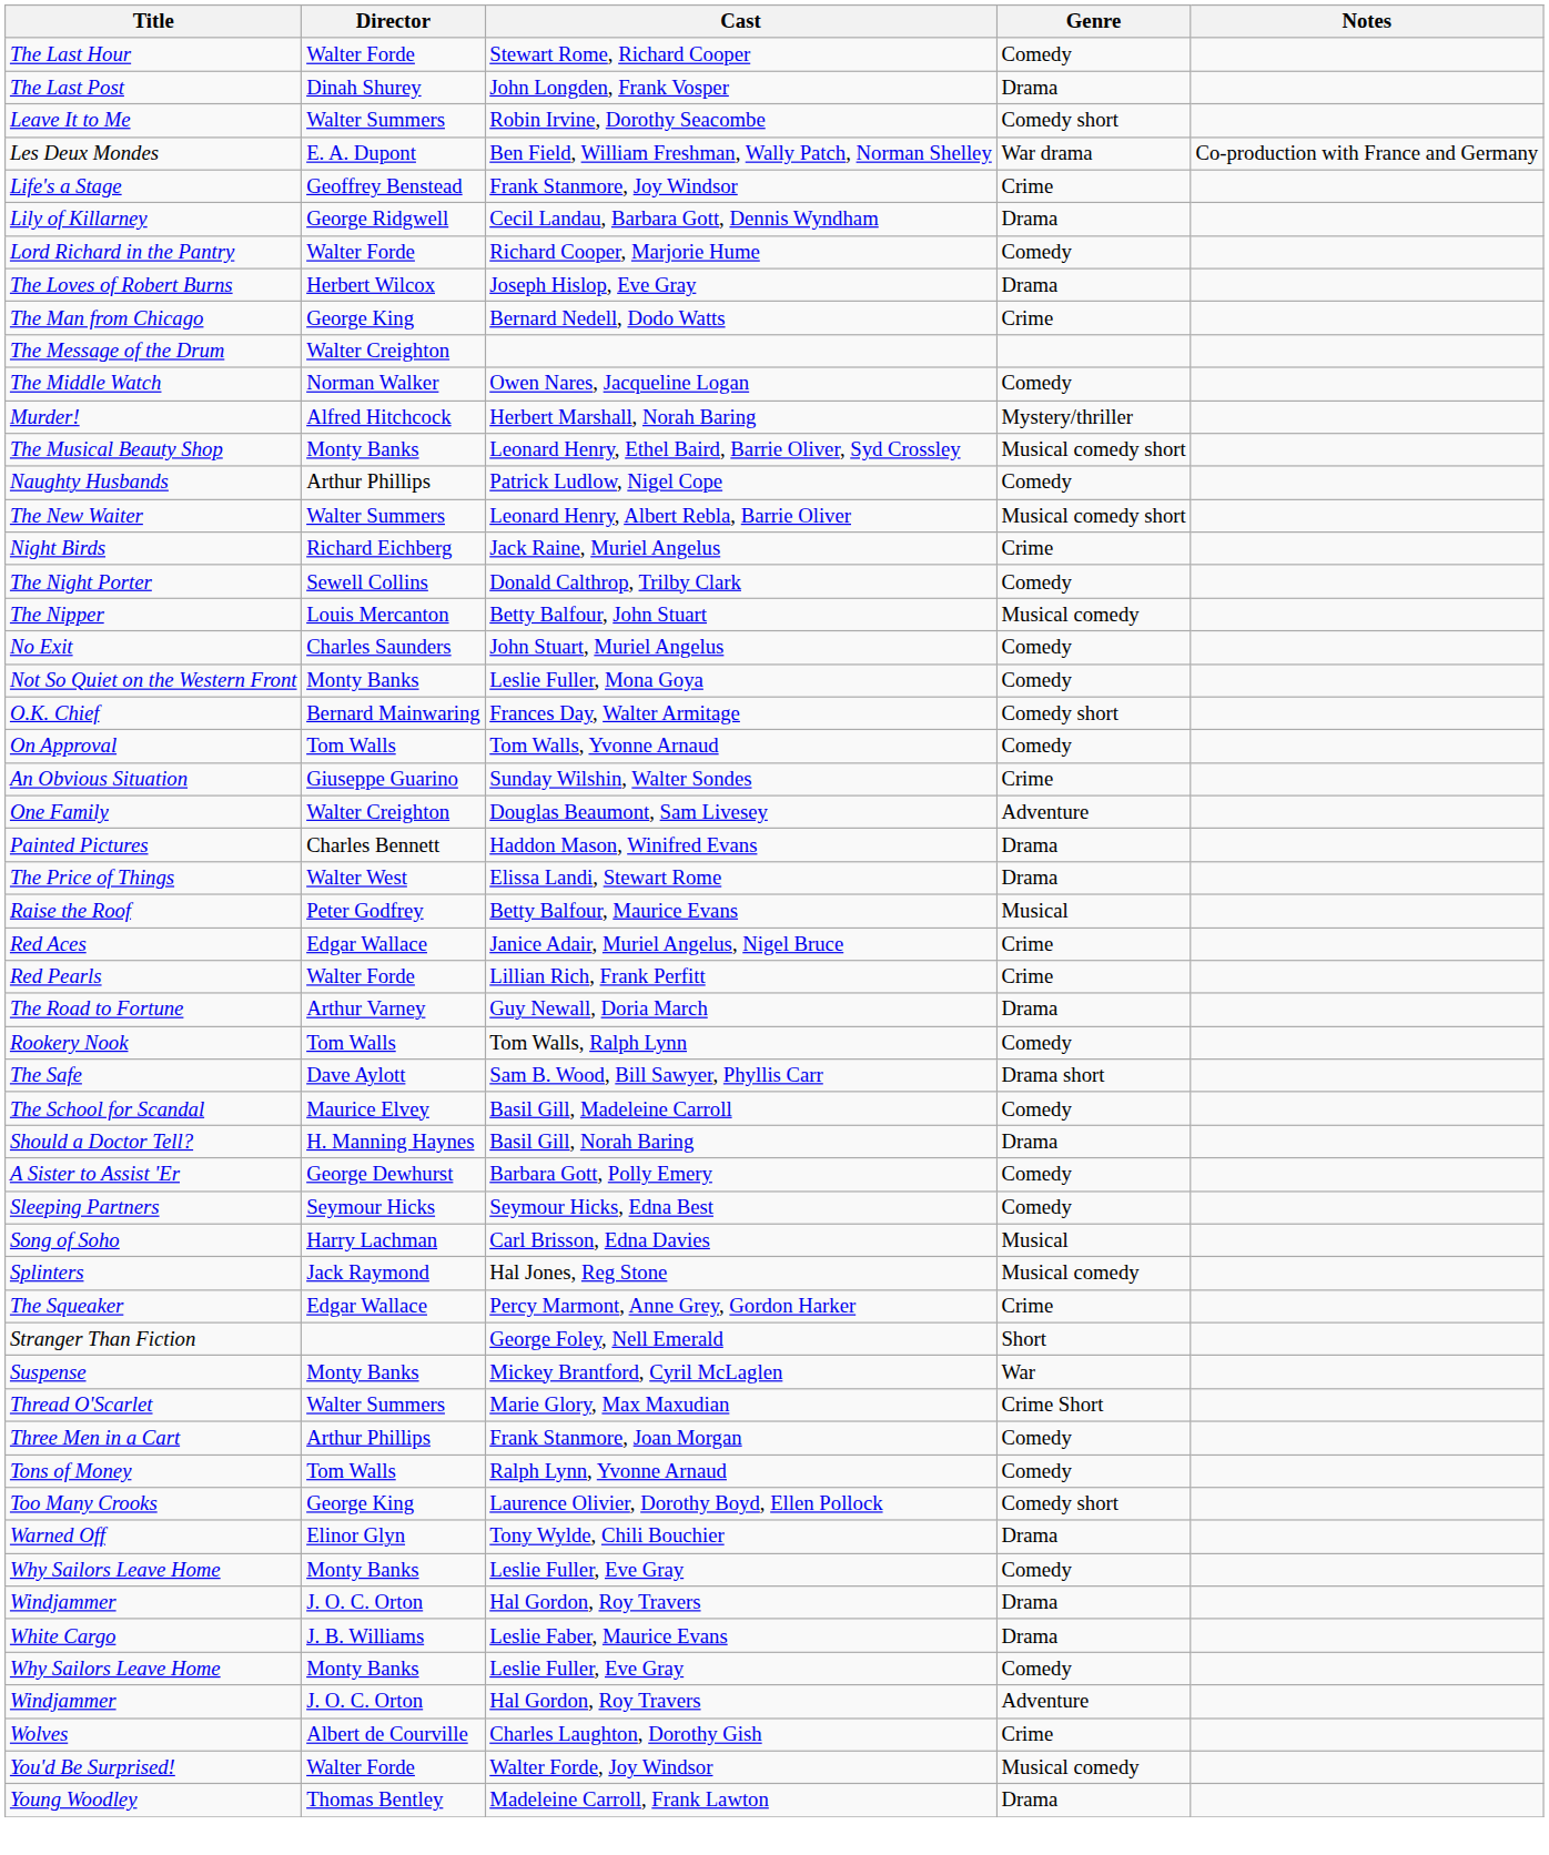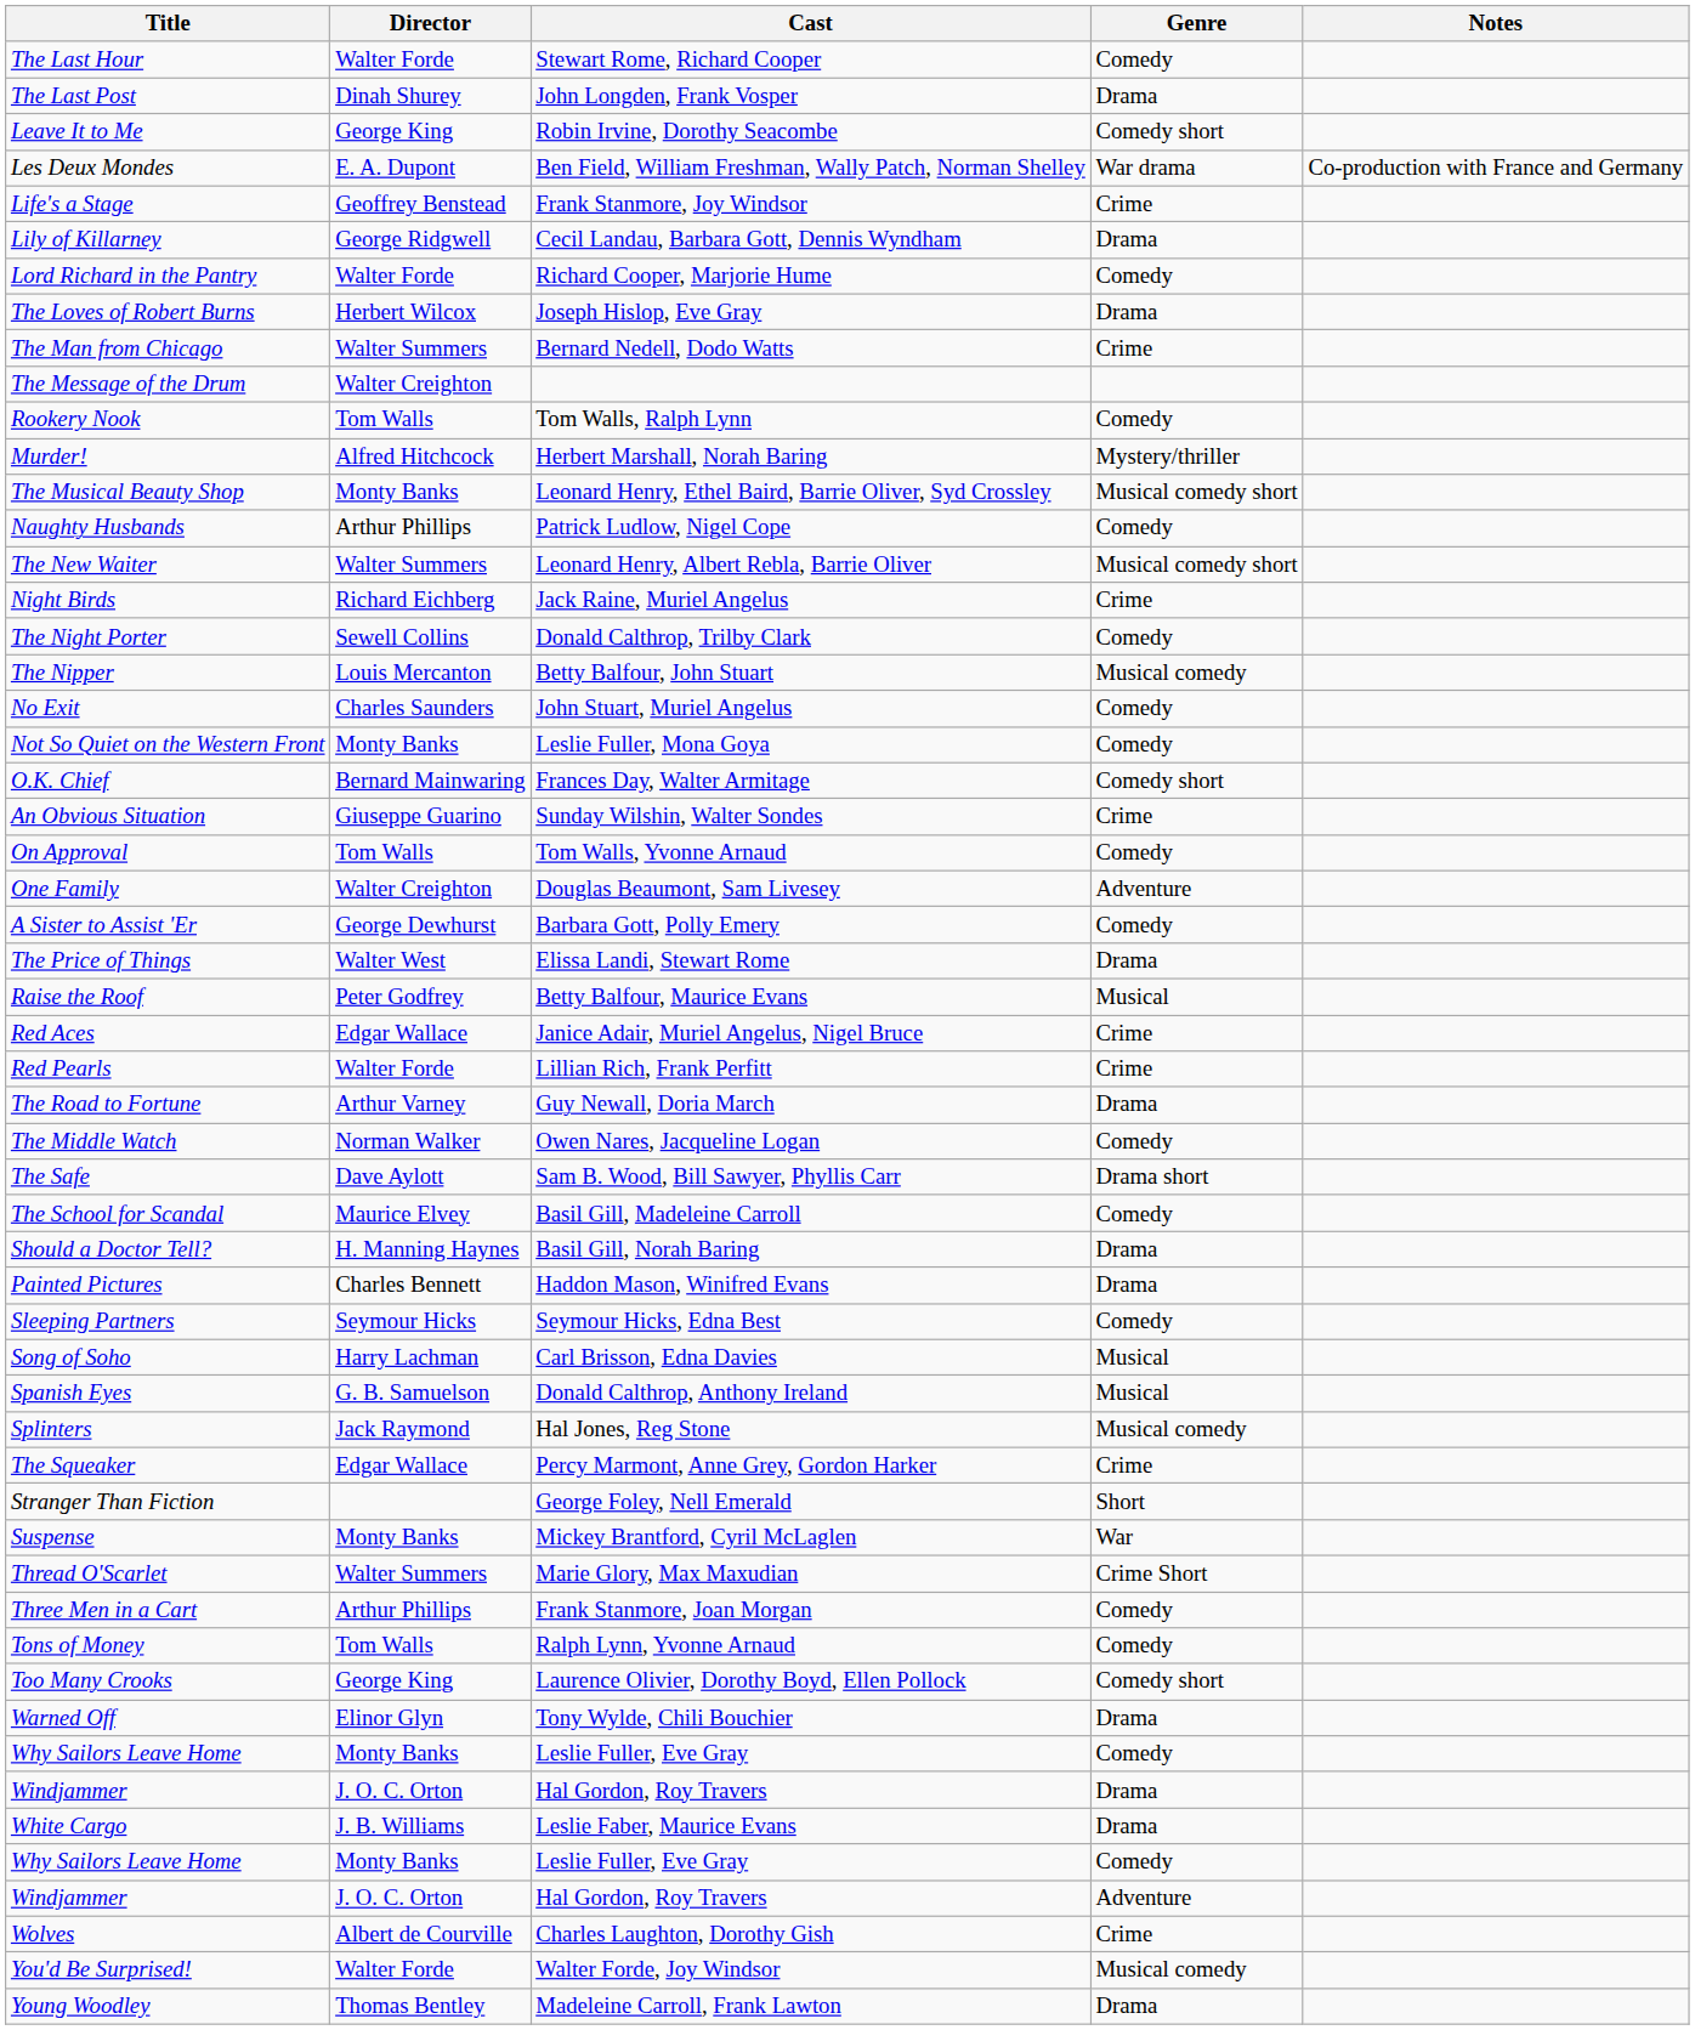 <table class=wikitable>
 <tr>
 <th>Title</th>
 <th>Director</th>
 <th>Cast</th>
 <th>Genre</th>
 <th>Notes</th>
 </tr>
 <tr>
 <td><em><a href='#'>The Last Hour</a></em></td>
 <td><a href='#'>Walter Forde</a></td>
 <td><a href='#'>Stewart Rome</a>, <a href='#'>Richard Cooper</a></td>
 <td>Comedy</td>
 <td></td>
 </tr>
 <tr>
 <td><em><a href='#'>The Last Post</a></em></td>
 <td><a href='#'>Dinah Shurey</a></td>
 <td><a href='#'>John Longden</a>, <a href='#'>Frank Vosper</a></td>
 <td>Drama</td>
 <td></td>
 </tr>
 <tr>
 <td><em><a href='#'>Leave It to Me</a></em></td>
-<td><a href='#'>Walter Summers</a></td>
+<td><a href='#'>George King</a></td>
 <td><a href='#'>Robin Irvine</a>, <a href='#'>Dorothy Seacombe</a></td>
 <td>Comedy short</td>
 <td></td>
 </tr>
 <tr>
 <td><em>Les Deux Mondes</em></td>
 <td><a href='#'>E. A. Dupont</a></td>
 <td><a href='#'>Ben Field</a>, <a href='#'>William Freshman</a>, <a href='#'>Wally Patch</a>, <a href='#'>Norman Shelley</a></td>
 <td>War drama</td>
 <td>Co-production with France and Germany</td>
 </tr>
 <tr>
 <td><em><a href='#'>Life's a Stage</a></em></td>
 <td><a href='#'>Geoffrey Benstead</a></td>
 <td><a href='#'>Frank Stanmore</a>, <a href='#'>Joy Windsor</a></td>
 <td>Crime</td>
 <td></td>
 </tr>
 <tr>
 <td><em><a href='#'>Lily of Killarney</a></em></td>
 <td><a href='#'>George Ridgwell</a></td>
 <td><a href='#'>Cecil Landau</a>, <a href='#'>Barbara Gott</a>, <a href='#'>Dennis Wyndham</a></td>
 <td>Drama</td>
 <td></td>
 </tr>
 <tr>
 <td><em><a href='#'>Lord Richard in the Pantry</a></em></td>
 <td><a href='#'>Walter Forde</a></td>
 <td><a href='#'>Richard Cooper</a>, <a href='#'>Marjorie Hume</a></td>
 <td>Comedy</td>
 <td></td>
 </tr>
 <tr>
 <td><em><a href='#'>The Loves of Robert Burns</a></em></td>
 <td><a href='#'>Herbert Wilcox</a></td>
 <td><a href='#'>Joseph Hislop</a>, <a href='#'>Eve Gray</a></td>
 <td>Drama</td>
 <td></td>
 </tr>
 <tr>
 <td><em><a href='#'>The Man from Chicago</a></em></td>
-<td><a href='#'>George King</a></td>
+<td><a href='#'>Walter Summers</a></td>
 <td><a href='#'>Bernard Nedell</a>, <a href='#'>Dodo Watts</a></td>
 <td>Crime</td>
 <td></td>
 </tr>
 <tr>
 <td><em><a href='#'>The Message of the Drum</a></em></td>
 <td><a href='#'>Walter Creighton</a></td>
 <td></td>
 <td></td>
 <td></td>
 </tr>
 <tr>
-<td><em><a href='#'>The Middle Watch</a></em></td>
-<td><a href='#'>Norman Walker</a></td>
-<td><a href='#'>Owen Nares</a>, <a href='#'>Jacqueline Logan</a></td>
+<td><em><a href='#'>Rookery Nook</a></em></td>
+<td><a href='#'>Tom Walls</a></td>
+<td>Tom Walls, <a href='#'>Ralph Lynn</a></td>
 <td>Comedy</td>
 <td></td>
 </tr>
 <tr>
 <td><em><a href='#'>Murder!</a></em></td>
 <td><a href='#'>Alfred Hitchcock</a></td>
 <td><a href='#'>Herbert Marshall</a>, <a href='#'>Norah Baring</a></td>
 <td>Mystery/thriller</td>
 <td></td>
 </tr>
 <tr>
 <td><em><a href='#'>The Musical Beauty Shop</a></em></td>
 <td><a href='#'>Monty Banks</a></td>
 <td><a href='#'>Leonard Henry</a>, <a href='#'>Ethel Baird</a>, <a href='#'>Barrie Oliver</a>, <a href='#'>Syd Crossley</a></td>
 <td>Musical comedy short</td>
 <td></td>
 </tr>
 <tr>
 <td><em><a href='#'>Naughty Husbands</a></em></td>
 <td>Arthur Phillips</td>
 <td><a href='#'>Patrick Ludlow</a>, <a href='#'>Nigel Cope</a></td>
 <td>Comedy</td>
 <td></td>
 </tr>
 <tr>
 <td><em><a href='#'>The New Waiter</a></em></td>
 <td><a href='#'>Walter Summers</a></td>
 <td><a href='#'>Leonard Henry</a>, <a href='#'>Albert Rebla</a>, <a href='#'>Barrie Oliver</a></td>
 <td>Musical comedy short</td>
 <td></td>
 </tr>
 <tr>
 <td><em><a href='#'>Night Birds</a></em></td>
 <td><a href='#'>Richard Eichberg</a></td>
 <td><a href='#'>Jack Raine</a>, <a href='#'>Muriel Angelus</a></td>
 <td>Crime</td>
 <td></td>
 </tr>
 <tr>
 <td><em><a href='#'>The Night Porter</a></em></td>
 <td><a href='#'>Sewell Collins</a></td>
 <td><a href='#'>Donald Calthrop</a>, <a href='#'>Trilby Clark</a></td>
 <td>Comedy</td>
 <td></td>
 </tr>
 <tr>
 <td><em><a href='#'>The Nipper</a></em></td>
 <td><a href='#'>Louis Mercanton</a></td>
 <td><a href='#'>Betty Balfour</a>, <a href='#'>John Stuart</a></td>
 <td>Musical comedy</td>
 <td></td>
 </tr>
 <tr>
 <td><em><a href='#'>No Exit</a></em></td>
 <td><a href='#'>Charles Saunders</a></td>
 <td><a href='#'>John Stuart</a>, <a href='#'>Muriel Angelus</a></td>
 <td>Comedy</td>
 <td></td>
 </tr>
 <tr>
 <td><em><a href='#'>Not So Quiet on the Western Front</a></em></td>
 <td><a href='#'>Monty Banks</a></td>
 <td><a href='#'>Leslie Fuller</a>, <a href='#'>Mona Goya</a></td>
 <td>Comedy</td>
 <td></td>
 </tr>
 <tr>
 <td><em><a href='#'>O.K. Chief</a></em></td>
 <td><a href='#'>Bernard Mainwaring</a></td>
 <td><a href='#'>Frances Day</a>, <a href='#'>Walter Armitage</a></td>
 <td>Comedy short</td>
 <td></td>
 </tr>
 <tr>
+<td><em><a href='#'>An Obvious Situation</a></em></td>
+<td><a href='#'>Giuseppe Guarino</a></td>
+<td><a href='#'>Sunday Wilshin</a>, <a href='#'>Walter Sondes</a></td>
+<td>Crime</td>
+<td></td>
+</tr>
+<tr>
 <td><em><a href='#'>On Approval</a></em></td>
 <td><a href='#'>Tom Walls</a></td>
 <td><a href='#'>Tom Walls</a>, <a href='#'>Yvonne Arnaud</a></td>
 <td>Comedy</td>
-<td></td>
-</tr>
-<tr>
-<td><em><a href='#'>An Obvious Situation</a></em></td>
-<td><a href='#'>Giuseppe Guarino</a></td>
-<td><a href='#'>Sunday Wilshin</a>, <a href='#'>Walter Sondes</a></td>
-<td>Crime</td>
 <td></td>
 </tr>
 <tr>
 <td><em><a href='#'>One Family</a></em></td>
 <td><a href='#'>Walter Creighton</a></td>
 <td><a href='#'>Douglas Beaumont</a>, <a href='#'>Sam Livesey</a></td>
 <td>Adventure</td>
 <td></td>
 </tr>
 <tr>
-<td><em><a href='#'>Painted Pictures</a></em></td>
-<td>Charles Bennett</td>
-<td><a href='#'>Haddon Mason</a>, <a href='#'>Winifred Evans</a></td>
-<td>Drama</td>
+<td><em><a href='#'>A Sister to Assist 'Er</a></em></td>
+<td><a href='#'>George Dewhurst</a></td>
+<td><a href='#'>Barbara Gott</a>, <a href='#'>Polly Emery</a></td>
+<td>Comedy</td>
 <td></td>
 </tr>
 <tr>
 <td><em><a href='#'>The Price of Things</a></em></td>
 <td><a href='#'>Walter West</a></td>
 <td><a href='#'>Elissa Landi</a>, <a href='#'>Stewart Rome</a></td>
 <td>Drama</td>
 <td></td>
 </tr>
 <tr>
 <td><em><a href='#'>Raise the Roof</a></em></td>
 <td><a href='#'>Peter Godfrey</a></td>
 <td><a href='#'>Betty Balfour</a>, <a href='#'>Maurice Evans</a></td>
 <td>Musical</td>
 <td></td>
 </tr>
 <tr>
 <td><em><a href='#'>Red Aces</a></em></td>
 <td><a href='#'>Edgar Wallace</a></td>
 <td><a href='#'>Janice Adair</a>, <a href='#'>Muriel Angelus</a>, <a href='#'>Nigel Bruce</a></td>
 <td>Crime</td>
 <td></td>
 </tr>
 <tr>
 <td><em><a href='#'>Red Pearls</a></em></td>
 <td><a href='#'>Walter Forde</a></td>
 <td><a href='#'>Lillian Rich</a>, <a href='#'>Frank Perfitt</a></td>
 <td>Crime</td>
 <td></td>
 </tr>
 <tr>
 <td><em><a href='#'>The Road to Fortune</a></em></td>
 <td><a href='#'>Arthur Varney</a></td>
 <td><a href='#'>Guy Newall</a>, <a href='#'>Doria March</a></td>
 <td>Drama</td>
 <td></td>
 </tr>
 <tr>
-<td><em><a href='#'>Rookery Nook</a></em></td>
-<td><a href='#'>Tom Walls</a></td>
-<td>Tom Walls, <a href='#'>Ralph Lynn</a></td>
+<td><em><a href='#'>The Middle Watch</a></em></td>
+<td><a href='#'>Norman Walker</a></td>
+<td><a href='#'>Owen Nares</a>, <a href='#'>Jacqueline Logan</a></td>
 <td>Comedy</td>
 <td></td>
 </tr>
 <tr>
 <td><em><a href='#'>The Safe</a></em></td>
 <td><a href='#'>Dave Aylott</a></td>
 <td><a href='#'>Sam B. Wood</a>, <a href='#'>Bill Sawyer</a>, <a href='#'>Phyllis Carr</a></td>
 <td>Drama short</td>
 <td></td>
 </tr>
 <tr>
 <td><em><a href='#'>The School for Scandal</a></em></td>
 <td><a href='#'>Maurice Elvey</a></td>
 <td><a href='#'>Basil Gill</a>, <a href='#'>Madeleine Carroll</a></td>
 <td>Comedy</td>
 <td></td>
 </tr>
 <tr>
 <td><em><a href='#'>Should a Doctor Tell?</a></em></td>
 <td><a href='#'>H. Manning Haynes</a></td>
 <td><a href='#'>Basil Gill</a>, <a href='#'>Norah Baring</a></td>
 <td>Drama</td>
 <td></td>
 </tr>
 <tr>
-<td><em><a href='#'>A Sister to Assist 'Er</a></em></td>
-<td><a href='#'>George Dewhurst</a></td>
-<td><a href='#'>Barbara Gott</a>, <a href='#'>Polly Emery</a></td>
-<td>Comedy</td>
+<td><em><a href='#'>Painted Pictures</a></em></td>
+<td>Charles Bennett</td>
+<td><a href='#'>Haddon Mason</a>, <a href='#'>Winifred Evans</a></td>
+<td>Drama</td>
 <td></td>
 </tr>
 <tr>
 <td><em><a href='#'>Sleeping Partners</a></em></td>
 <td><a href='#'>Seymour Hicks</a></td>
 <td><a href='#'>Seymour Hicks</a>, <a href='#'>Edna Best</a></td>
 <td>Comedy</td>
 <td></td>
 </tr>
 <tr>
 <td><em><a href='#'>Song of Soho</a></em></td>
 <td><a href='#'>Harry Lachman</a></td>
 <td><a href='#'>Carl Brisson</a>, <a href='#'>Edna Davies</a></td>
+<td>Musical</td>
+<td></td>
+</tr>
+<tr>
+<td><em><a href='#'>Spanish Eyes</a></em></td>
+<td><a href='#'>G. B. Samuelson</a></td>
+<td><a href='#'>Donald Calthrop</a>, <a href='#'>Anthony Ireland</a></td>
 <td>Musical</td>
 <td></td>
 </tr>
 <tr>
 <td><em><a href='#'>Splinters</a></em></td>
 <td><a href='#'>Jack Raymond</a></td>
 <td>Hal Jones, <a href='#'>Reg Stone</a></td>
 <td>Musical comedy</td>
 <td></td>
 </tr>
 <tr>
 <td><em><a href='#'>The Squeaker</a></em></td>
 <td><a href='#'>Edgar Wallace</a></td>
 <td><a href='#'>Percy Marmont</a>, <a href='#'>Anne Grey</a>, <a href='#'>Gordon Harker</a></td>
 <td>Crime</td>
 <td></td>
 </tr>
 <tr>
 <td><em>Stranger Than Fiction</em></td>
 <td></td>
 <td><a href='#'>George Foley</a>, <a href='#'>Nell Emerald</a></td>
 <td>Short</td>
 <td></td>
 </tr>
 <tr>
 <td><em><a href='#'>Suspense</a></em></td>
 <td><a href='#'>Monty Banks</a></td>
 <td><a href='#'>Mickey Brantford</a>, <a href='#'>Cyril McLaglen</a></td>
 <td>War</td>
 <td></td>
 </tr>
 <tr>
 <td><em><a href='#'>Thread O'Scarlet</a></em></td>
 <td><a href='#'>Walter Summers</a></td>
 <td><a href='#'>Marie Glory</a>, <a href='#'>Max Maxudian</a></td>
 <td>Crime Short</td>
 <td></td>
 </tr>
 <tr>
 <td><em><a href='#'>Three Men in a Cart</a></em></td>
 <td><a href='#'>Arthur Phillips</a></td>
 <td><a href='#'>Frank Stanmore</a>, <a href='#'>Joan Morgan</a></td>
 <td>Comedy</td>
 <td></td>
 </tr>
 <tr>
 <td><em><a href='#'>Tons of Money</a></em></td>
 <td><a href='#'>Tom Walls</a></td>
 <td><a href='#'>Ralph Lynn</a>, <a href='#'>Yvonne Arnaud</a></td>
 <td>Comedy</td>
 <td></td>
 </tr>
 <tr>
 <td><em><a href='#'>Too Many Crooks</a></em></td>
 <td><a href='#'>George King</a></td>
 <td><a href='#'>Laurence Olivier</a>, <a href='#'>Dorothy Boyd</a>, <a href='#'>Ellen Pollock</a></td>
 <td>Comedy short</td>
 <td></td>
 </tr>
 <tr>
 <td><em><a href='#'>Warned Off</a></em></td>
 <td><a href='#'>Elinor Glyn</a></td>
 <td><a href='#'>Tony Wylde</a>, <a href='#'>Chili Bouchier</a></td>
 <td>Drama</td>
 <td></td>
 </tr>
 <tr>
 <td><em><a href='#'>Why Sailors Leave Home</a></em></td>
 <td><a href='#'>Monty Banks</a></td>
 <td><a href='#'>Leslie Fuller</a>, <a href='#'>Eve Gray</a></td>
 <td>Comedy</td>
 <td></td>
 </tr>
 <tr>
 <td><em><a href='#'>Windjammer</a></em></td>
 <td><a href='#'>J. O. C. Orton</a></td>
 <td><a href='#'>Hal Gordon</a>, <a href='#'>Roy Travers</a></td>
 <td>Drama</td>
 <td></td>
 </tr>
 <tr>
 <td><em><a href='#'>White Cargo</a></em></td>
 <td><a href='#'>J. B. Williams</a></td>
 <td><a href='#'>Leslie Faber</a>, <a href='#'>Maurice Evans</a></td>
 <td>Drama</td>
 <td></td>
 </tr>
 <tr>
 <td><em><a href='#'>Why Sailors Leave Home</a></em></td>
 <td><a href='#'>Monty Banks</a></td>
 <td><a href='#'>Leslie Fuller</a>, <a href='#'>Eve Gray</a></td>
 <td>Comedy</td>
 <td></td>
 </tr>
 <tr>
 <td><em><a href='#'>Windjammer</a></em></td>
 <td><a href='#'>J. O. C. Orton</a></td>
 <td><a href='#'>Hal Gordon</a>, <a href='#'>Roy Travers</a></td>
 <td>Adventure</td>
 <td></td>
 </tr>
 <tr>
 <td><em><a href='#'>Wolves</a></em></td>
 <td><a href='#'>Albert de Courville</a></td>
 <td><a href='#'>Charles Laughton</a>, <a href='#'>Dorothy Gish</a></td>
 <td>Crime</td>
 <td></td>
 </tr>
 <tr>
 <td><em><a href='#'>You'd Be Surprised!</a></em></td>
 <td><a href='#'>Walter Forde</a></td>
 <td><a href='#'>Walter Forde</a>, <a href='#'>Joy Windsor</a></td>
 <td>Musical comedy</td>
 <td></td>
 </tr>
 <tr>
 <td><em><a href='#'>Young Woodley</a></em></td>
 <td><a href='#'>Thomas Bentley</a></td>
 <td><a href='#'>Madeleine Carroll</a>, <a href='#'>Frank Lawton</a></td>
 <td>Drama</td>
 <td></td>
 </tr>
 </table>
